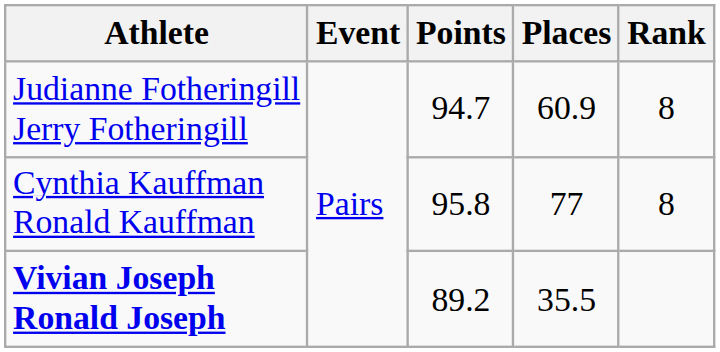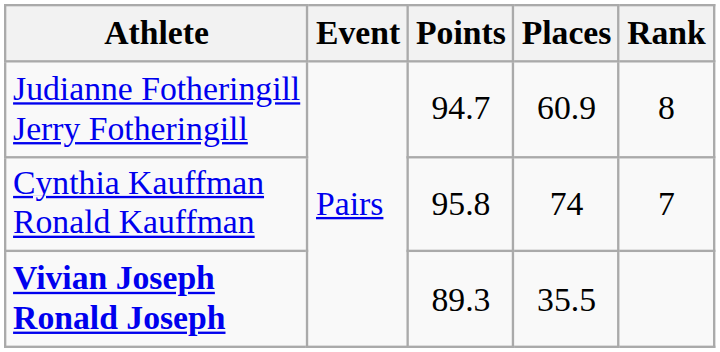 <table class=wikitable style=font-size:90%;text-align:center>
 <tr>
 <th>Athlete</th>
 <th>Event</th>
 <th>Points</th>
 <th>Places</th>
 <th>Rank</th>
 </tr>
 <tr>
 <td align=left><a href='#'>Judianne Fotheringill</a><br><a href='#'>Jerry Fotheringill</a></td>
 <td align=left rowspan=3><a href='#'>Pairs</a></td>
 <td>94.7</td>
 <td>60.9</td>
 <td>8</td>
 </tr>
 <tr>
 <td align=left><a href='#'>Cynthia Kauffman</a><br><a href='#'>Ronald Kauffman</a></td>
 <td>95.8</td>
-<td>77</td>
-<td>8</td>
+<td>74</td>
+<td>7</td>
 </tr>
 <tr>
 <td align=left><strong><a href='#'>Vivian Joseph</a><br><a href='#'>Ronald Joseph</a></strong></td>
-<td>89.2</td>
+<td>89.3</td>
 <td>35.5</td>
 <td></td>
 </tr>
 </table>
